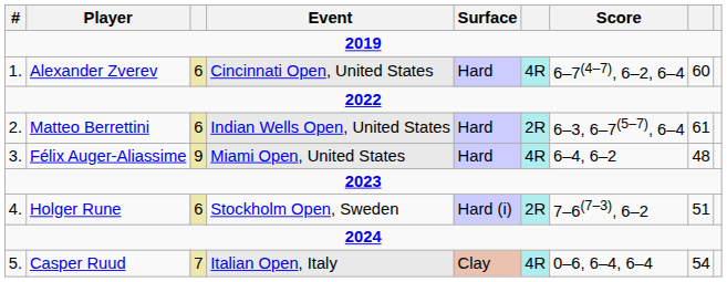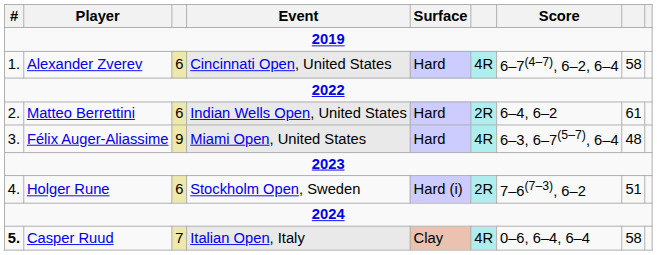 <table class="wikitable sortable">
 <tr>
 <th class="unsortable">#</th>
 <th>Player</th>
 <th></th>
 <th>Event</th>
 <th>Surface</th>
 <th class="unsortable"></th>
 <th class="unsortable">Score</th>
 <th class="unsortable"></th>
 <th class="unsortable"></th>
 </tr>
 <tr>
 <td colspan=9 style=text-align:center><strong><a href='#'>2019</a></strong></td>
 </tr>
 <tr>
 <td>1.</td>
 <td> <a href='#'>Alexander Zverev</a></td>
 <td bgcolor=eee8aa>6</td>
 <td bgcolor=e9e9e9><a href='#'>Cincinnati Open</a>, United States</td>
 <td bgcolor=CCCCFF>Hard</td>
 <td bgcolor=afeeee>4R</td>
 <td>6–7<sup>(4–7)</sup>, 6–2, 6–4</td>
-<td>60</td>
+<td>58</td>
 <td></td>
 </tr>
 <tr>
 <td colspan=9 style=text-align:center><strong><a href='#'>2022</a></strong></td>
 </tr>
 <tr>
 <td>2.</td>
 <td> <a href='#'>Matteo Berrettini</a></td>
 <td bgcolor=eee8aa>6</td>
 <td bgcolor=e9e9e9><a href='#'>Indian Wells Open</a>, United States</td>
 <td bgcolor=CCCCFF>Hard</td>
 <td bgcolor=afeeee>2R</td>
-<td>6–3, 6–7<sup>(5–7)</sup>, 6–4</td>
+<td>6–4, 6–2</td>
 <td>61</td>
 <td></td>
 </tr>
 <tr>
 <td>3.</td>
 <td> <a href='#'>Félix Auger-Aliassime</a></td>
 <td bgcolor=eee8aa>9</td>
 <td bgcolor=e9e9e9><a href='#'>Miami Open</a>, United States</td>
 <td bgcolor=CCCCFF>Hard</td>
 <td bgcolor=afeeee>4R</td>
-<td>6–4, 6–2</td>
+<td>6–3, 6–7<sup>(5–7)</sup>, 6–4</td>
 <td>48</td>
 <td></td>
 </tr>
 <tr>
 <td colspan=9 style=text-align:center><strong><a href='#'>2023</a></strong></td>
 </tr>
 <tr>
 <td>4.</td>
 <td> <a href='#'>Holger Rune</a></td>
 <td bgcolor=eee8aa>6</td>
 <td><a href='#'>Stockholm Open</a>, Sweden</td>
 <td bgcolor=CCCCFF>Hard (i)</td>
 <td bgcolor=afeeee>2R</td>
 <td>7–6<sup>(7–3)</sup>, 6–2</td>
 <td>51</td>
 <td></td>
 </tr>
 <tr>
 <td colspan=9 style=text-align:center><strong><a href='#'>2024</a></strong></td>
 </tr>
 <tr>
-<td>5.</td>
+<td><strong>5.</strong></td>
 <td> <a href='#'>Casper Ruud</a></td>
 <td bgcolor=eee8aa>7</td>
 <td bgcolor=e9e9e9><a href='#'>Italian Open</a>, Italy</td>
 <td bgcolor=ebc2af>Clay</td>
 <td bgcolor=afeeee>4R</td>
 <td>0–6, 6–4, 6–4</td>
-<td>54</td>
+<td>58</td>
 <td></td>
 </tr>
 </table>
